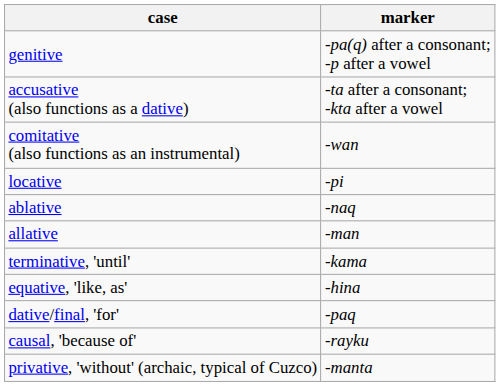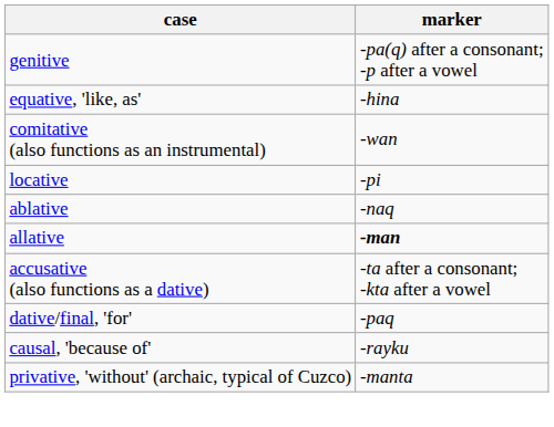 <table class="wikitable">
 <tr>
 <th>case</th>
 <th>marker</th>
 </tr>
 <tr>
 <td><a href='#'>genitive</a></td>
 <td><em>-pa(q)</em> after a consonant;<br><em>-p</em> after a vowel</td>
 </tr>
 <tr>
-<td><a href='#'>accusative</a><br>(also functions as a <a href='#'>dative</a>)</td>
-<td><em>-ta</em> after a consonant;<br><em>-kta</em> after a vowel</td>
+<td><a href='#'>equative</a>, 'like, as'</td>
+<td><em>-hina</em></td>
 </tr>
 <tr>
 <td><a href='#'>comitative</a><br>(also functions as an instrumental)</td>
 <td><em>-wan</em></td>
 </tr>
 <tr>
 <td><a href='#'>locative</a></td>
 <td><em>-pi</em></td>
 </tr>
 <tr>
 <td><a href='#'>ablative</a></td>
 <td><em>-naq</em></td>
 </tr>
 <tr>
 <td><a href='#'>allative</a></td>
-<td><em>-man</em></td>
+<td><strong><em>-man</em></strong></td>
 </tr>
 <tr>
-<td><a href='#'>terminative</a>, 'until'</td>
-<td><em>-kama</em></td>
-</tr>
-<tr>
-<td><a href='#'>equative</a>, 'like, as'</td>
-<td><em>-hina</em></td>
+<td><a href='#'>accusative</a><br>(also functions as a <a href='#'>dative</a>)</td>
+<td><em>-ta</em> after a consonant;<br><em>-kta</em> after a vowel</td>
 </tr>
 <tr>
 <td><a href='#'>dative</a>/<a href='#'>final</a>, 'for'</td>
 <td><em>-paq</em></td>
 </tr>
 <tr>
 <td><a href='#'>causal</a>, 'because of'</td>
 <td><em>-rayku</em></td>
 </tr>
 <tr>
 <td><a href='#'>privative</a>, 'without' (archaic, typical of Cuzco)</td>
 <td><em>-manta</em></td>
 </tr>
 </table>
